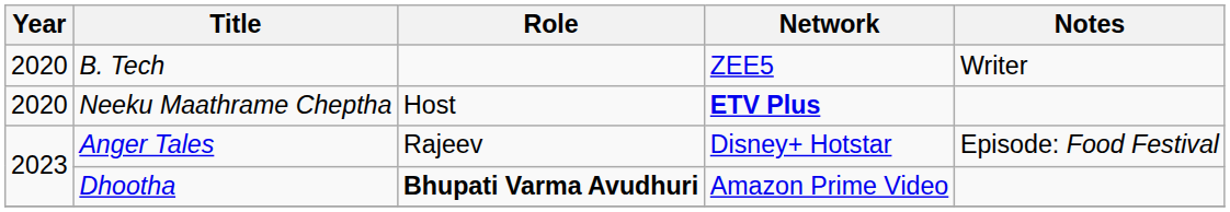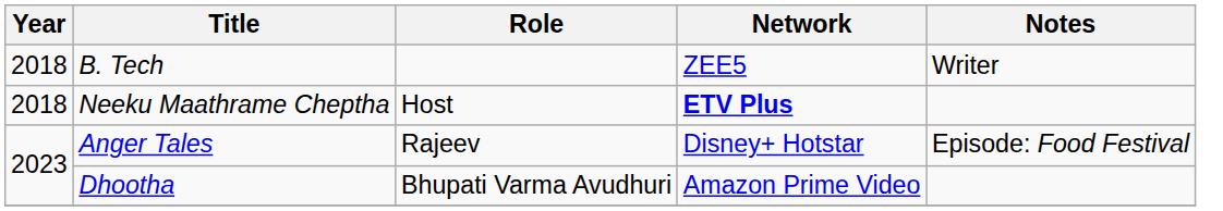 <table class="wikitable">
 <tr>
 <th>Year</th>
 <th>Title</th>
 <th>Role</th>
 <th>Network</th>
 <th scope="col" class="unsortable">Notes</th>
 </tr>
 <tr>
-<td>2020</td>
+<td>2018</td>
 <td><em>B. Tech</em></td>
 <td></td>
 <td><a href='#'>ZEE5</a></td>
 <td>Writer</td>
 </tr>
 <tr>
-<td>2020</td>
+<td>2018</td>
 <td><em>Neeku Maathrame Cheptha</em></td>
 <td>Host</td>
 <td><strong><a href='#'>ETV Plus</a></strong></td>
 <td></td>
 </tr>
 <tr>
 <td rowspan="2">2023</td>
 <td><em><a href='#'>Anger Tales</a></em></td>
 <td>Rajeev</td>
 <td><a href='#'>Disney+ Hotstar</a></td>
 <td>Episode: <em>Food Festival</em></td>
 </tr>
 <tr>
 <td><em><a href='#'>Dhootha</a></em></td>
-<td><strong>Bhupati Varma Avudhuri</strong></td>
+<td>Bhupati Varma Avudhuri</td>
 <td><a href='#'>Amazon Prime Video</a></td>
 <td></td>
 </tr>
 <tr>
 </tr>
 </table>
